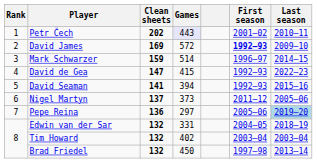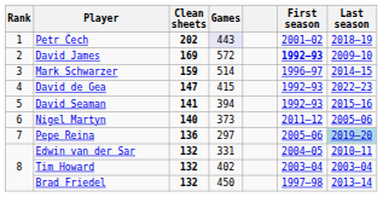 <table class="wikitable sortable nowrap" style="text-align: center">
 <tr>
 <th>Rank</th>
 <th style="width:175px">Player</th>
 <th>Clean <br> sheets</th>
 <th>Games</th>
 <th style="width:40px"></th>
 <th style="width:60px">First season</th>
 <th style="width:60px">Last season</th>
 </tr>
 <tr>
 <td>1</td>
 <td style="text-align:left"> <a href='#'>Petr Čech</a></td>
 <td><strong>202</strong></td>
 <td style="background: lavender;">443</td>
 <td></td>
 <td><a href='#'>2001–02</a></td>
-<td><a href='#'>2010–11</a></td>
+<td><a href='#'>2018–19</a></td>
 </tr>
 <tr>
 <td>2</td>
 <td style="text-align:left"> <a href='#'>David James</a></td>
 <td><strong>169</strong></td>
 <td>572</td>
 <td></td>
 <td><strong><a href='#'>1992–93</a></strong></td>
 <td><a href='#'>2009–10</a></td>
 </tr>
 <tr>
 <td>3</td>
 <td style="text-align:left"> <a href='#'>Mark Schwarzer</a></td>
 <td><strong>159</strong></td>
 <td>514</td>
 <td></td>
 <td><a href='#'>1996–97</a></td>
 <td><a href='#'>2014–15</a></td>
 </tr>
 <tr>
 <td>4</td>
 <td style="text-align:left"> <a href='#'>David de Gea</a></td>
 <td><strong>147</strong></td>
 <td>415</td>
 <td></td>
 <td><a href='#'>1992–93</a></td>
 <td><a href='#'>2022–23</a></td>
 </tr>
 <tr>
 <td>5</td>
 <td style="text-align:left"> <a href='#'>David Seaman</a></td>
 <td><strong>141</strong></td>
 <td>394</td>
 <td></td>
 <td><a href='#'>1992–93</a></td>
 <td><a href='#'>2015–16</a></td>
 </tr>
 <tr>
 <td>6</td>
 <td style="text-align:left"> <a href='#'>Nigel Martyn</a></td>
-<td><strong>137</strong></td>
+<td><strong>140</strong></td>
 <td>373</td>
 <td></td>
 <td><a href='#'>2011–12</a></td>
 <td><a href='#'>2005–06</a></td>
 </tr>
 <tr>
 <td>7</td>
 <td style="text-align:left"> <a href='#'>Pepe Reina</a></td>
 <td><strong>136</strong></td>
 <td>297</td>
 <td></td>
 <td><a href='#'>2005–06</a></td>
 <td style="background: lightblue;"><a href='#'>2019–20</a></td>
 </tr>
 <tr>
 <td rowspan="3">8</td>
 <td style="text-align:left"> <a href='#'>Edwin van der Sar</a></td>
 <td><strong>132</strong></td>
 <td>331</td>
 <td></td>
 <td><a href='#'>2004–05</a></td>
-<td><a href='#'>2018–19</a></td>
+<td><a href='#'>2010–11</a></td>
 </tr>
 <tr>
 <td style="text-align:left"> <a href='#'>Tim Howard</a></td>
 <td><strong>132</strong></td>
 <td>402</td>
 <td></td>
 <td><a href='#'>2003–04</a></td>
 <td><a href='#'>2003–04</a></td>
 </tr>
 <tr>
 <td style="text-align:left"> <a href='#'>Brad Friedel</a></td>
 <td><strong>132</strong></td>
 <td>450</td>
 <td></td>
 <td><a href='#'>1997–98</a></td>
 <td><a href='#'>2013–14</a></td>
 </tr>
 </table>
